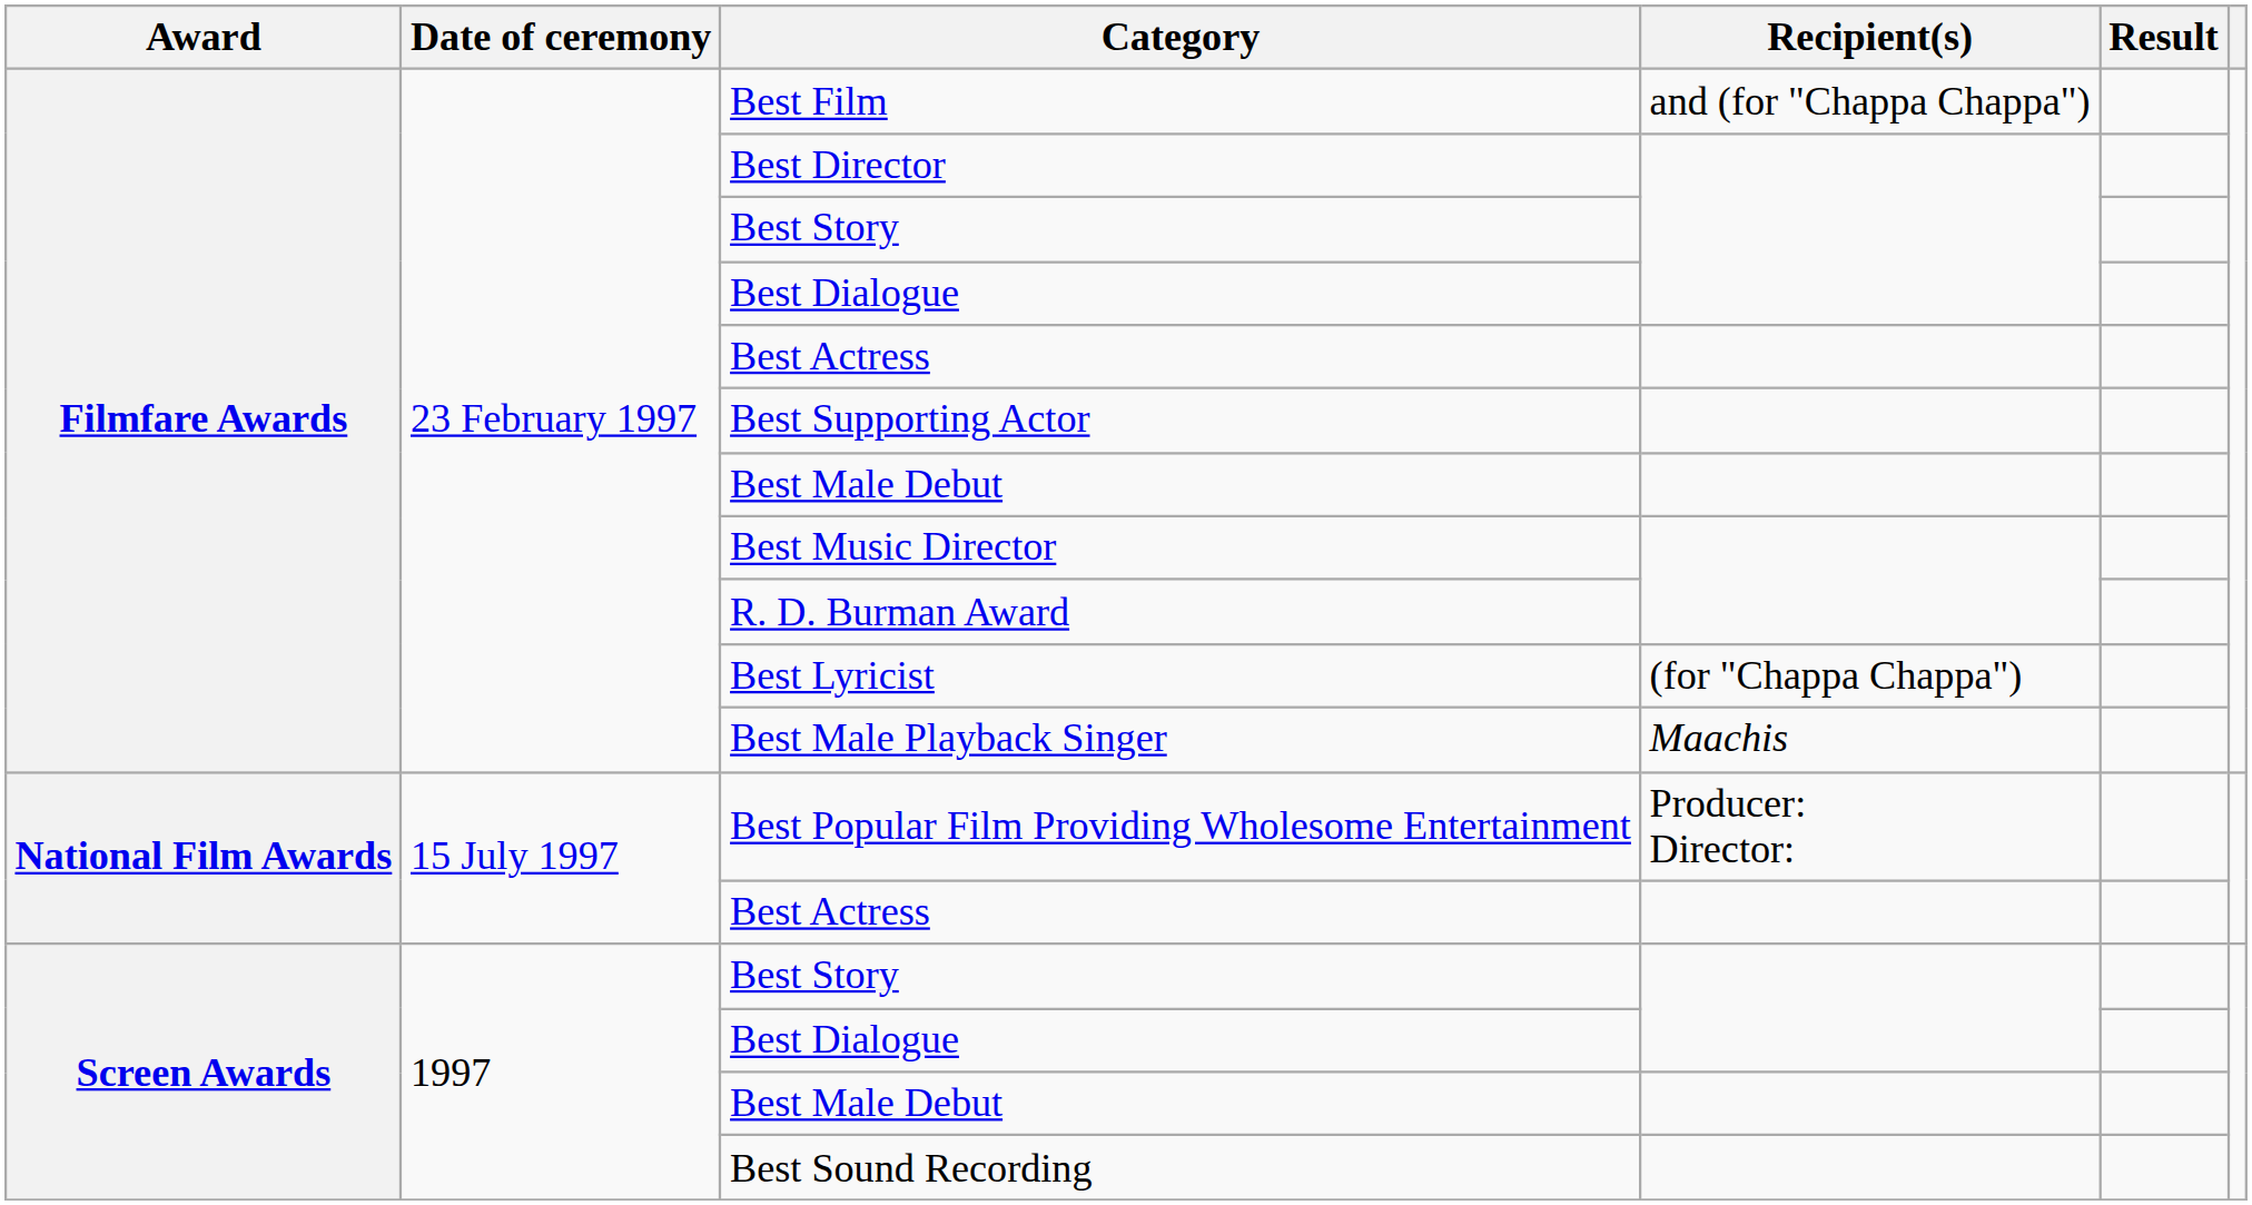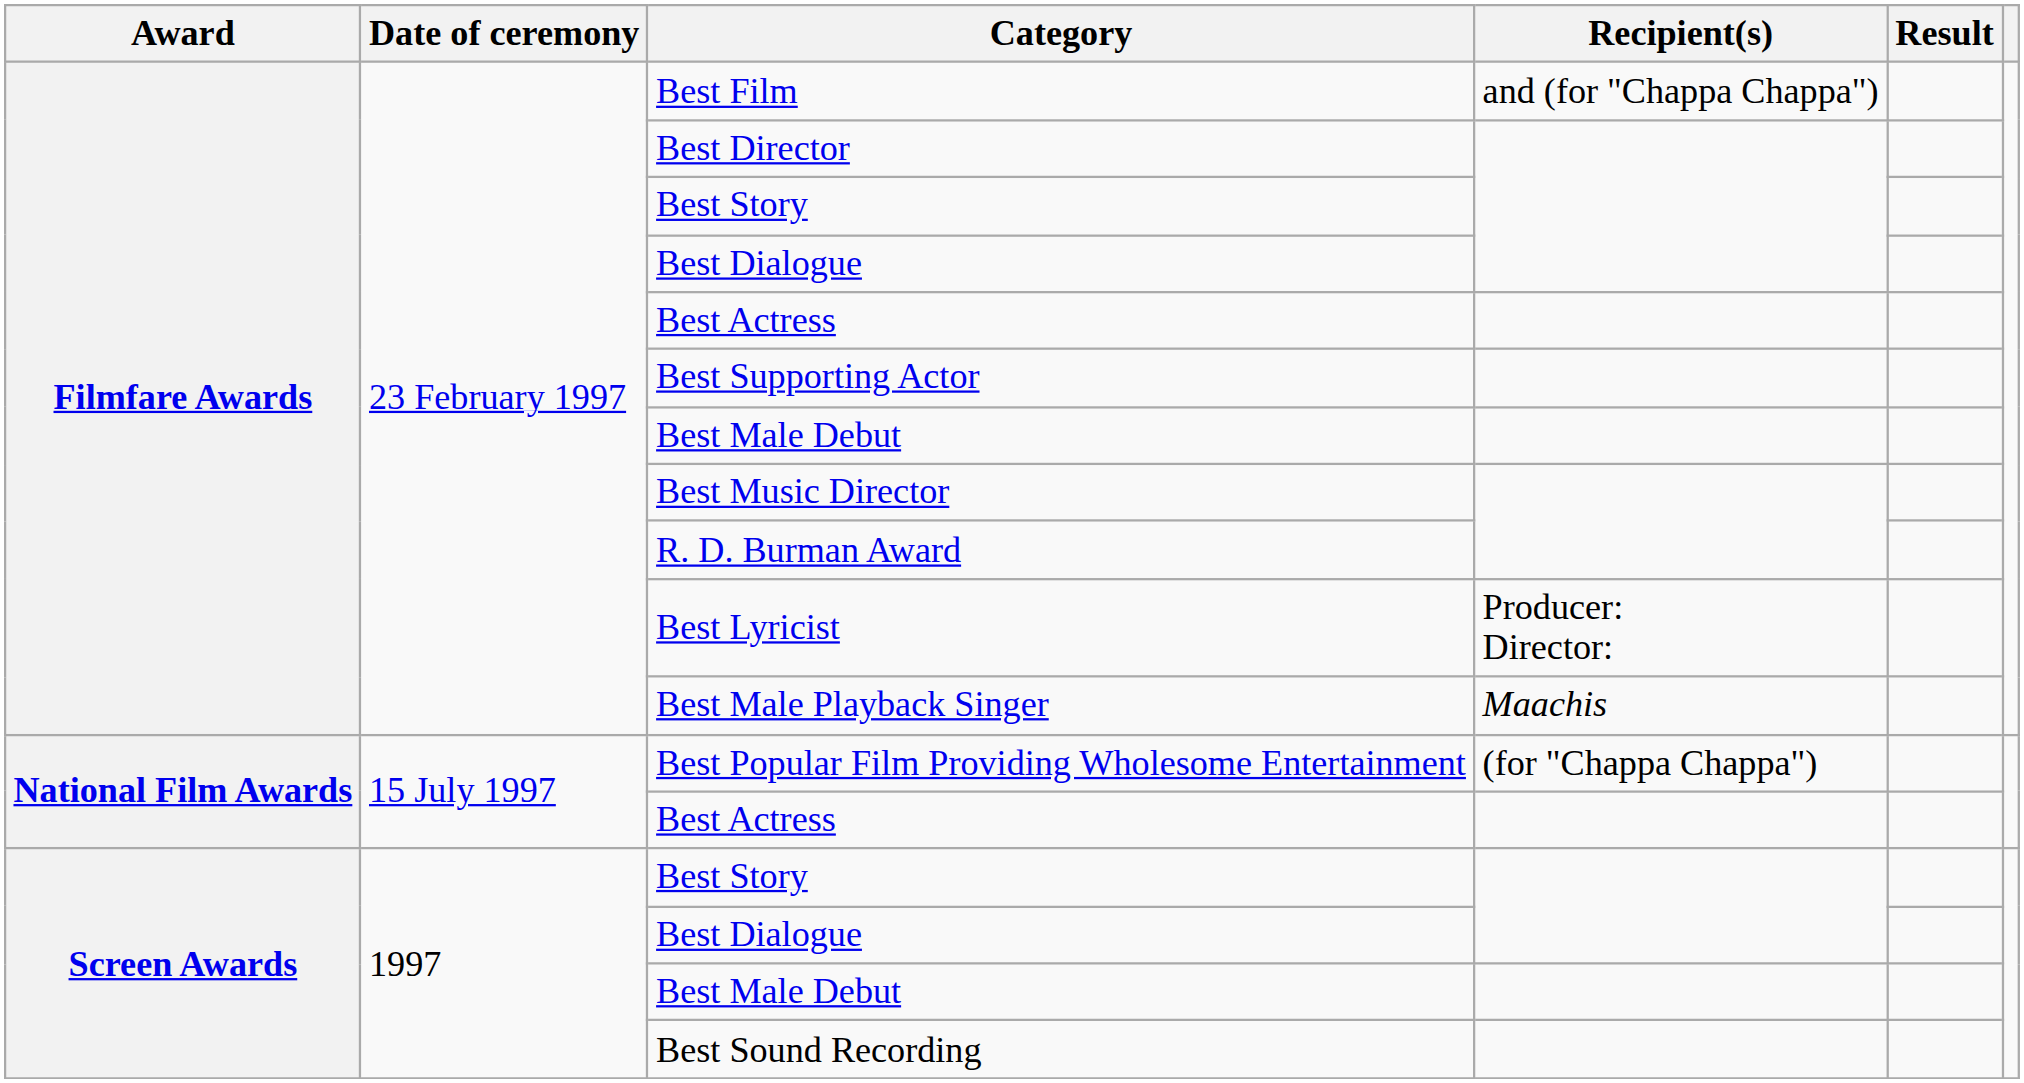 <table class="wikitable plainrowheaders sortable">
 <tr>
 <th scope="col">Award</th>
 <th scope="col">Date of ceremony</th>
 <th scope="col">Category</th>
 <th scope="col">Recipient(s)</th>
 <th scope="col">Result</th>
 <th scope="col" class="unsortable"></th>
 </tr>
 <tr>
 <th scope="row" rowspan="11"><a href='#'>Filmfare Awards</a></th>
 <td rowspan="11"><a href='#'>23 February 1997</a></td>
 <td><a href='#'>Best Film</a></td>
 <td> and  (for "Chappa Chappa")</td>
 <td></td>
 <td style="text-align:center;" rowspan="11"><br><br></td>
 </tr>
 <tr>
 <td><a href='#'>Best Director</a></td>
 <td rowspan="3"></td>
 <td></td>
 </tr>
 <tr>
 <td><a href='#'>Best Story</a></td>
 <td></td>
 </tr>
 <tr>
 <td><a href='#'>Best Dialogue</a></td>
 <td></td>
 </tr>
 <tr>
 <td><a href='#'>Best Actress</a></td>
 <td></td>
 <td></td>
 </tr>
 <tr>
 <td><a href='#'>Best Supporting Actor</a></td>
 <td></td>
 <td></td>
 </tr>
 <tr>
 <td><a href='#'>Best Male Debut</a></td>
 <td></td>
 <td></td>
 </tr>
 <tr>
 <td><a href='#'>Best Music Director</a></td>
 <td rowspan="2"></td>
 <td></td>
 </tr>
 <tr>
 <td><a href='#'>R. D. Burman Award</a></td>
 <td></td>
 </tr>
 <tr>
 <td><a href='#'>Best Lyricist</a></td>
-<td> (for "Chappa Chappa")</td>
+<td>Producer: <br>Director: </td>
 <td></td>
 </tr>
 <tr>
 <td><a href='#'>Best Male Playback Singer</a></td>
 <td><em>Maachis</em></td>
 <td></td>
 </tr>
 <tr>
 <th scope="row" rowspan="2"><a href='#'>National Film Awards</a></th>
 <td rowspan="2"><a href='#'>15 July 1997</a></td>
 <td><a href='#'>Best Popular Film Providing Wholesome Entertainment</a></td>
-<td>Producer: <br>Director: </td>
+<td> (for "Chappa Chappa")</td>
 <td></td>
 <td style="text-align:center;" rowspan="2"></td>
 </tr>
 <tr>
 <td><a href='#'>Best Actress</a></td>
 <td></td>
 <td></td>
 </tr>
 <tr>
 <th scope="row" rowspan="4"><a href='#'>Screen Awards</a></th>
 <td rowspan="4">1997</td>
 <td><a href='#'>Best Story</a></td>
 <td rowspan="2"></td>
 <td></td>
 <td style="text-align:center;" rowspan="4"></td>
 </tr>
 <tr>
 <td><a href='#'>Best Dialogue</a></td>
 <td></td>
 </tr>
 <tr>
 <td><a href='#'>Best Male Debut</a></td>
 <td></td>
 <td></td>
 </tr>
 <tr>
 <td>Best Sound Recording</td>
 <td></td>
 <td></td>
 </tr>
 <tr>
 </tr>
 </table>
